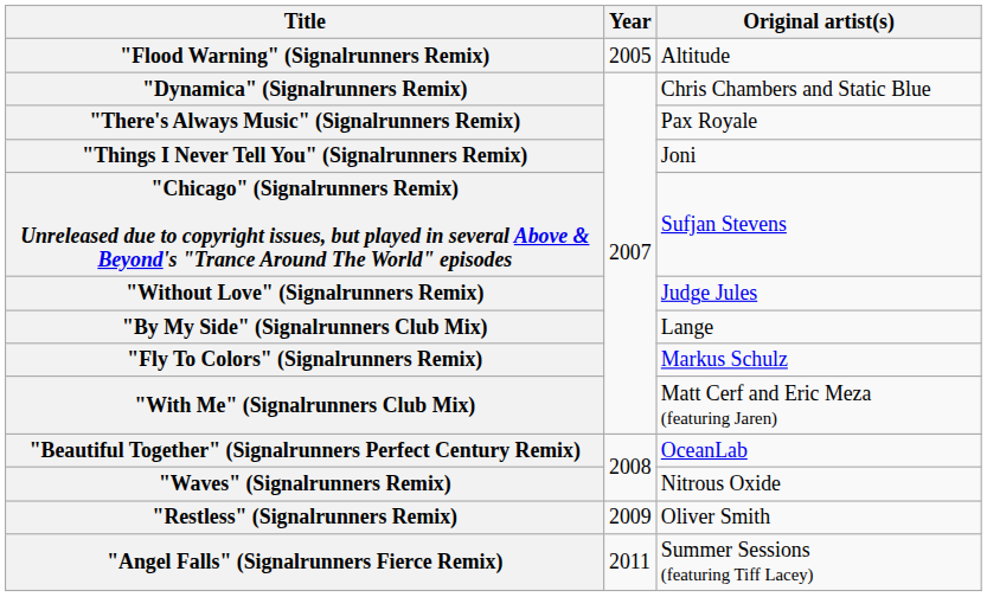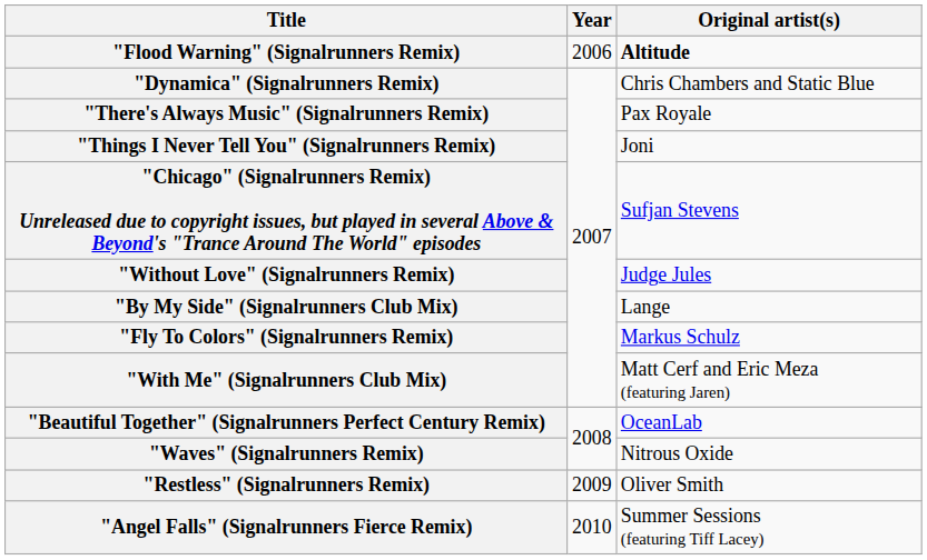 <table class="wikitable plainrowheaders">
 <tr>
 <th style="width:28em;">Title</th>
 <th style="width:2em;">Year</th>
 <th style="width:15em;">Original artist(s)</th>
 </tr>
 <tr>
 <th scope="row">"Flood Warning" (Signalrunners Remix)</th>
-<td>2005</td>
-<td>Altitude</td>
+<td>2006</td>
+<td><strong>Altitude</strong></td>
 </tr>
 <tr>
 <th scope="row">"Dynamica" (Signalrunners Remix)</th>
 <td rowspan="8">2007</td>
 <td>Chris Chambers and Static Blue</td>
 </tr>
 <tr>
 <th scope="row">"There's Always Music" (Signalrunners Remix)</th>
 <td>Pax Royale</td>
 </tr>
 <tr>
 <th scope="row">"Things I Never Tell You" (Signalrunners Remix)</th>
 <td>Joni</td>
 </tr>
 <tr>
 <th scope="row">"Chicago" (Signalrunners Remix)<br><br><em>Unreleased due to copyright issues, but played in several <a href='#'>Above & Beyond</a>'s "Trance Around The World" episodes</em></th>
 <td><a href='#'>Sufjan Stevens</a></td>
 </tr>
 <tr>
 <th scope="row">"Without Love" (Signalrunners Remix)</th>
 <td><a href='#'>Judge Jules</a></td>
 </tr>
 <tr>
 <th scope="row">"By My Side" (Signalrunners Club Mix)</th>
 <td>Lange</td>
 </tr>
 <tr>
 <th scope="row">"Fly To Colors" (Signalrunners Remix)</th>
 <td><a href='#'>Markus Schulz</a></td>
 </tr>
 <tr>
 <th scope="row">"With Me" (Signalrunners Club Mix)</th>
 <td>Matt Cerf and Eric Meza <br><small>(featuring Jaren)</small></td>
 </tr>
 <tr>
 <th scope="row">"Beautiful Together" (Signalrunners Perfect Century Remix)</th>
 <td rowspan="2">2008</td>
 <td><a href='#'>OceanLab</a></td>
 </tr>
 <tr>
 <th scope="row">"Waves" (Signalrunners Remix)</th>
 <td>Nitrous Oxide</td>
 </tr>
 <tr>
 <th scope="row">"Restless" (Signalrunners Remix)</th>
 <td>2009</td>
 <td>Oliver Smith</td>
 </tr>
 <tr>
 <th scope="row">"Angel Falls" (Signalrunners Fierce Remix)</th>
-<td>2011</td>
+<td>2010</td>
 <td>Summer Sessions <br><small>(featuring Tiff Lacey)</small></td>
 </tr>
 </table>
